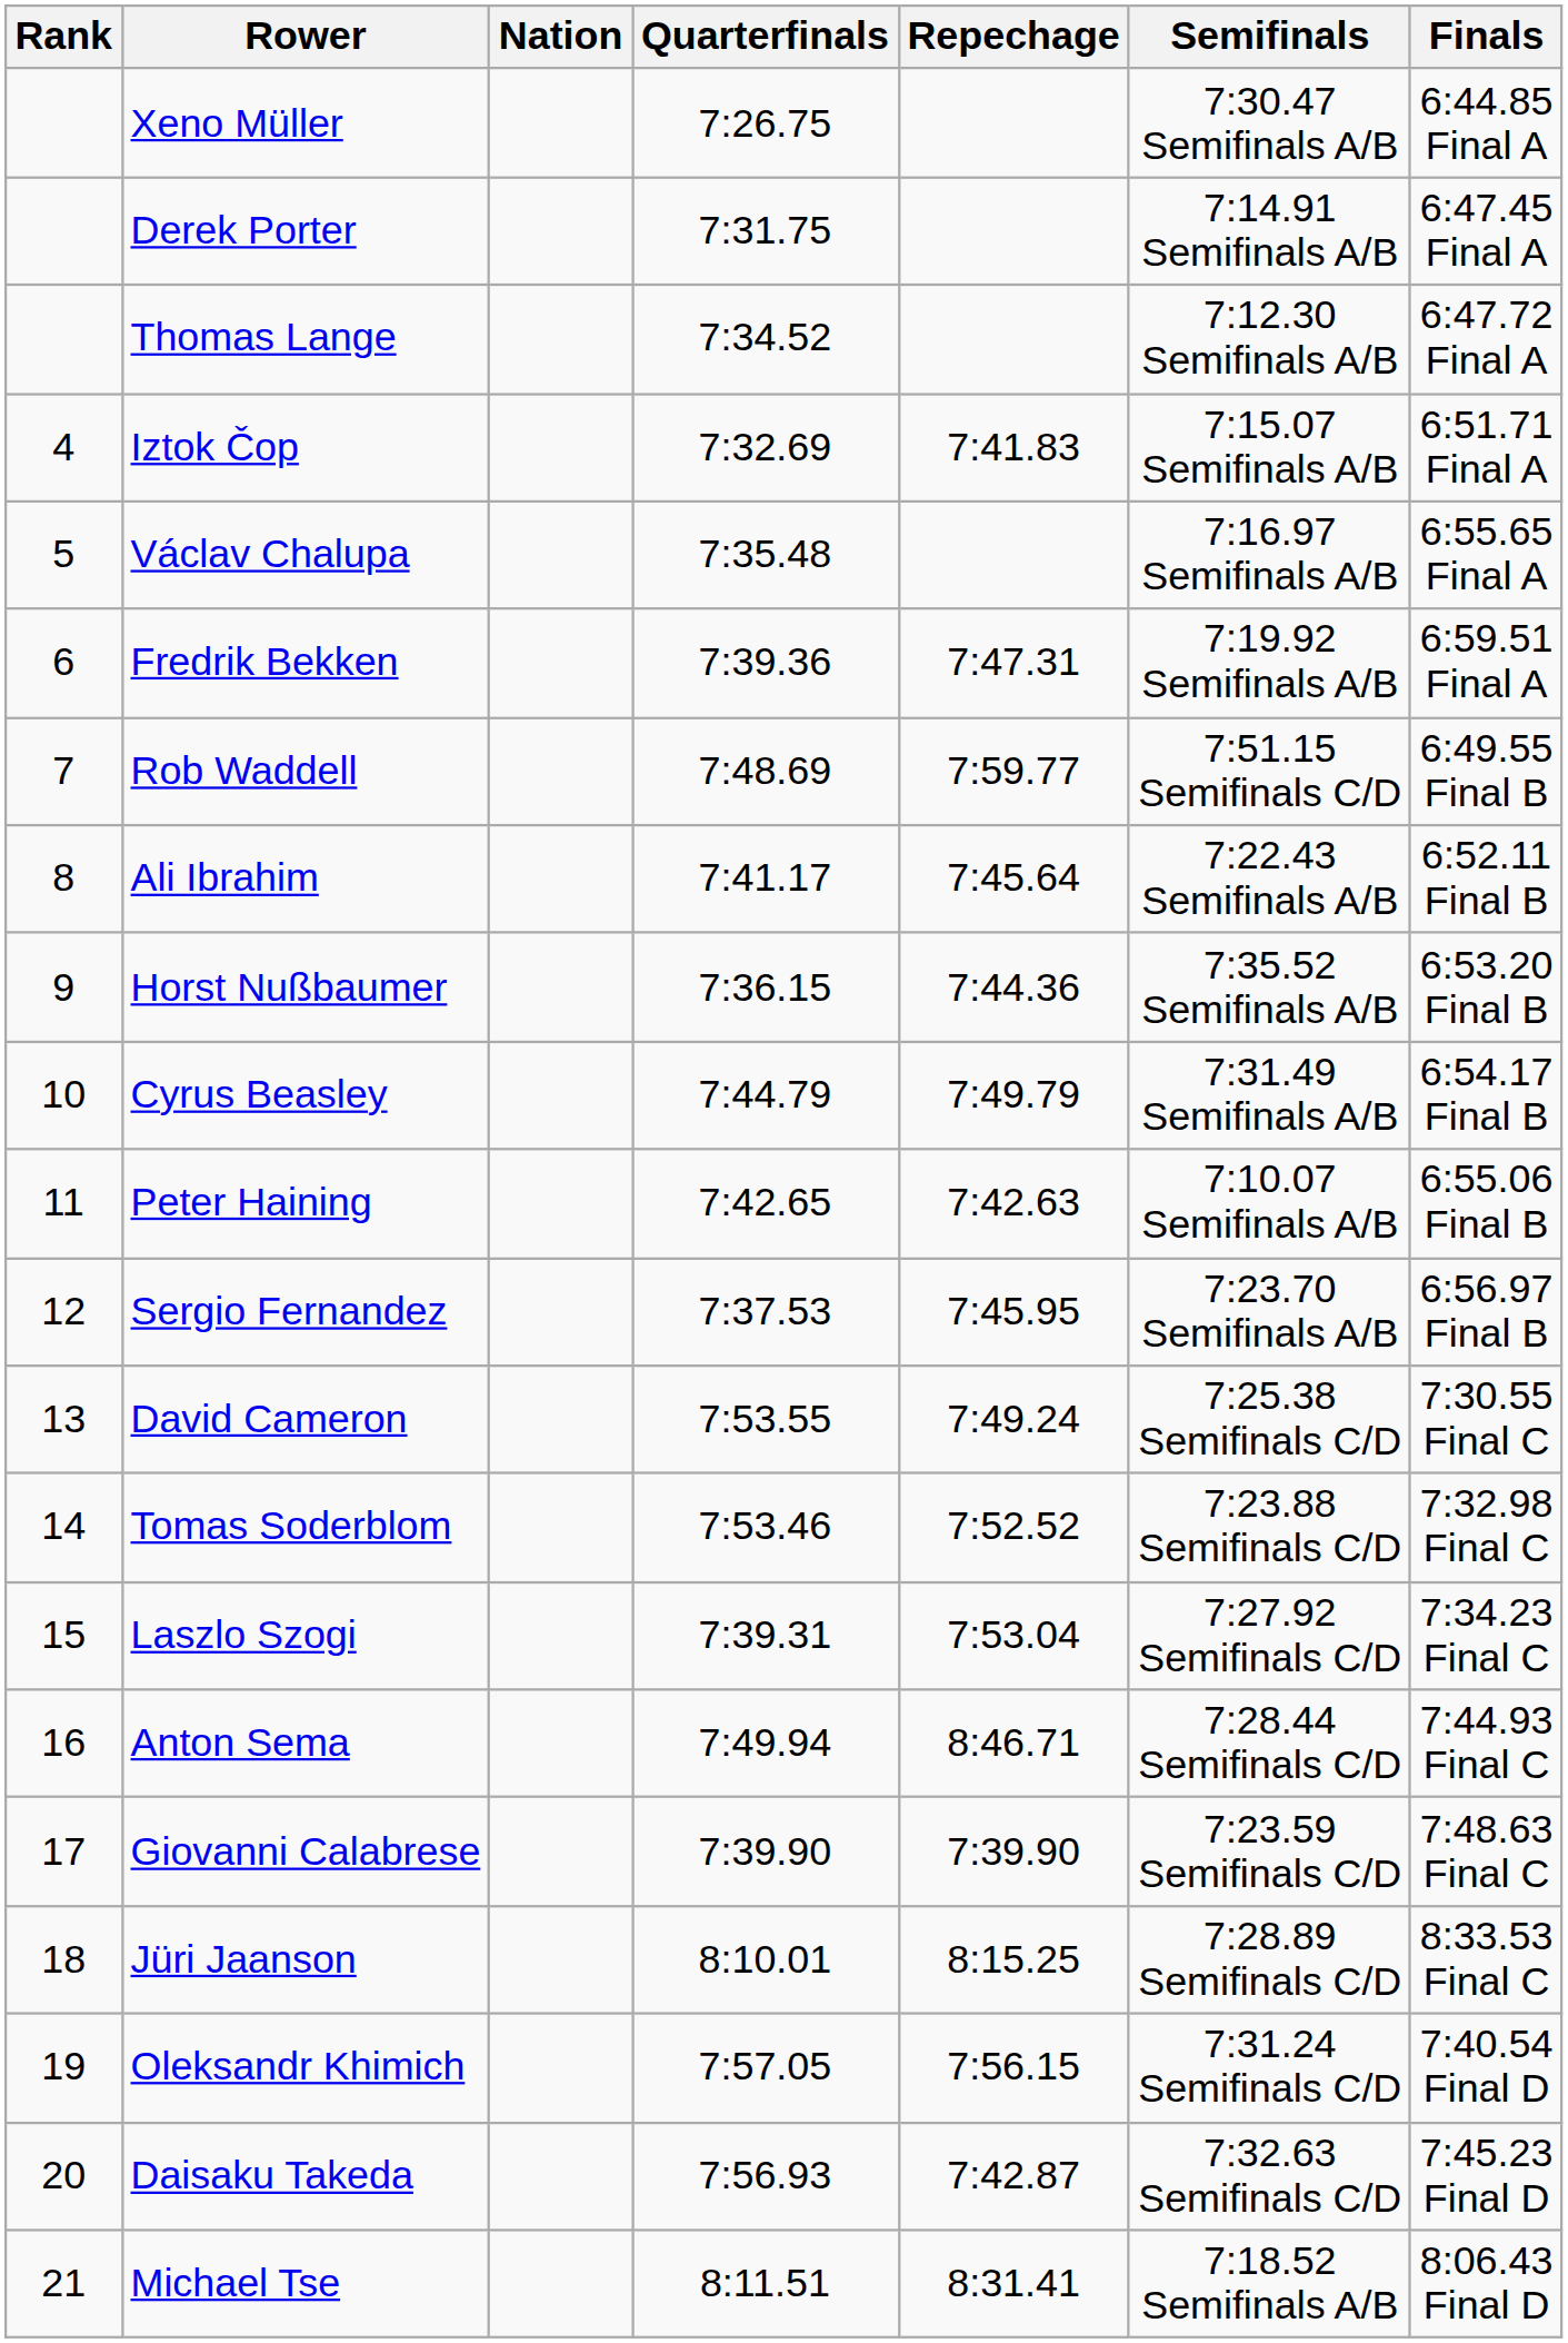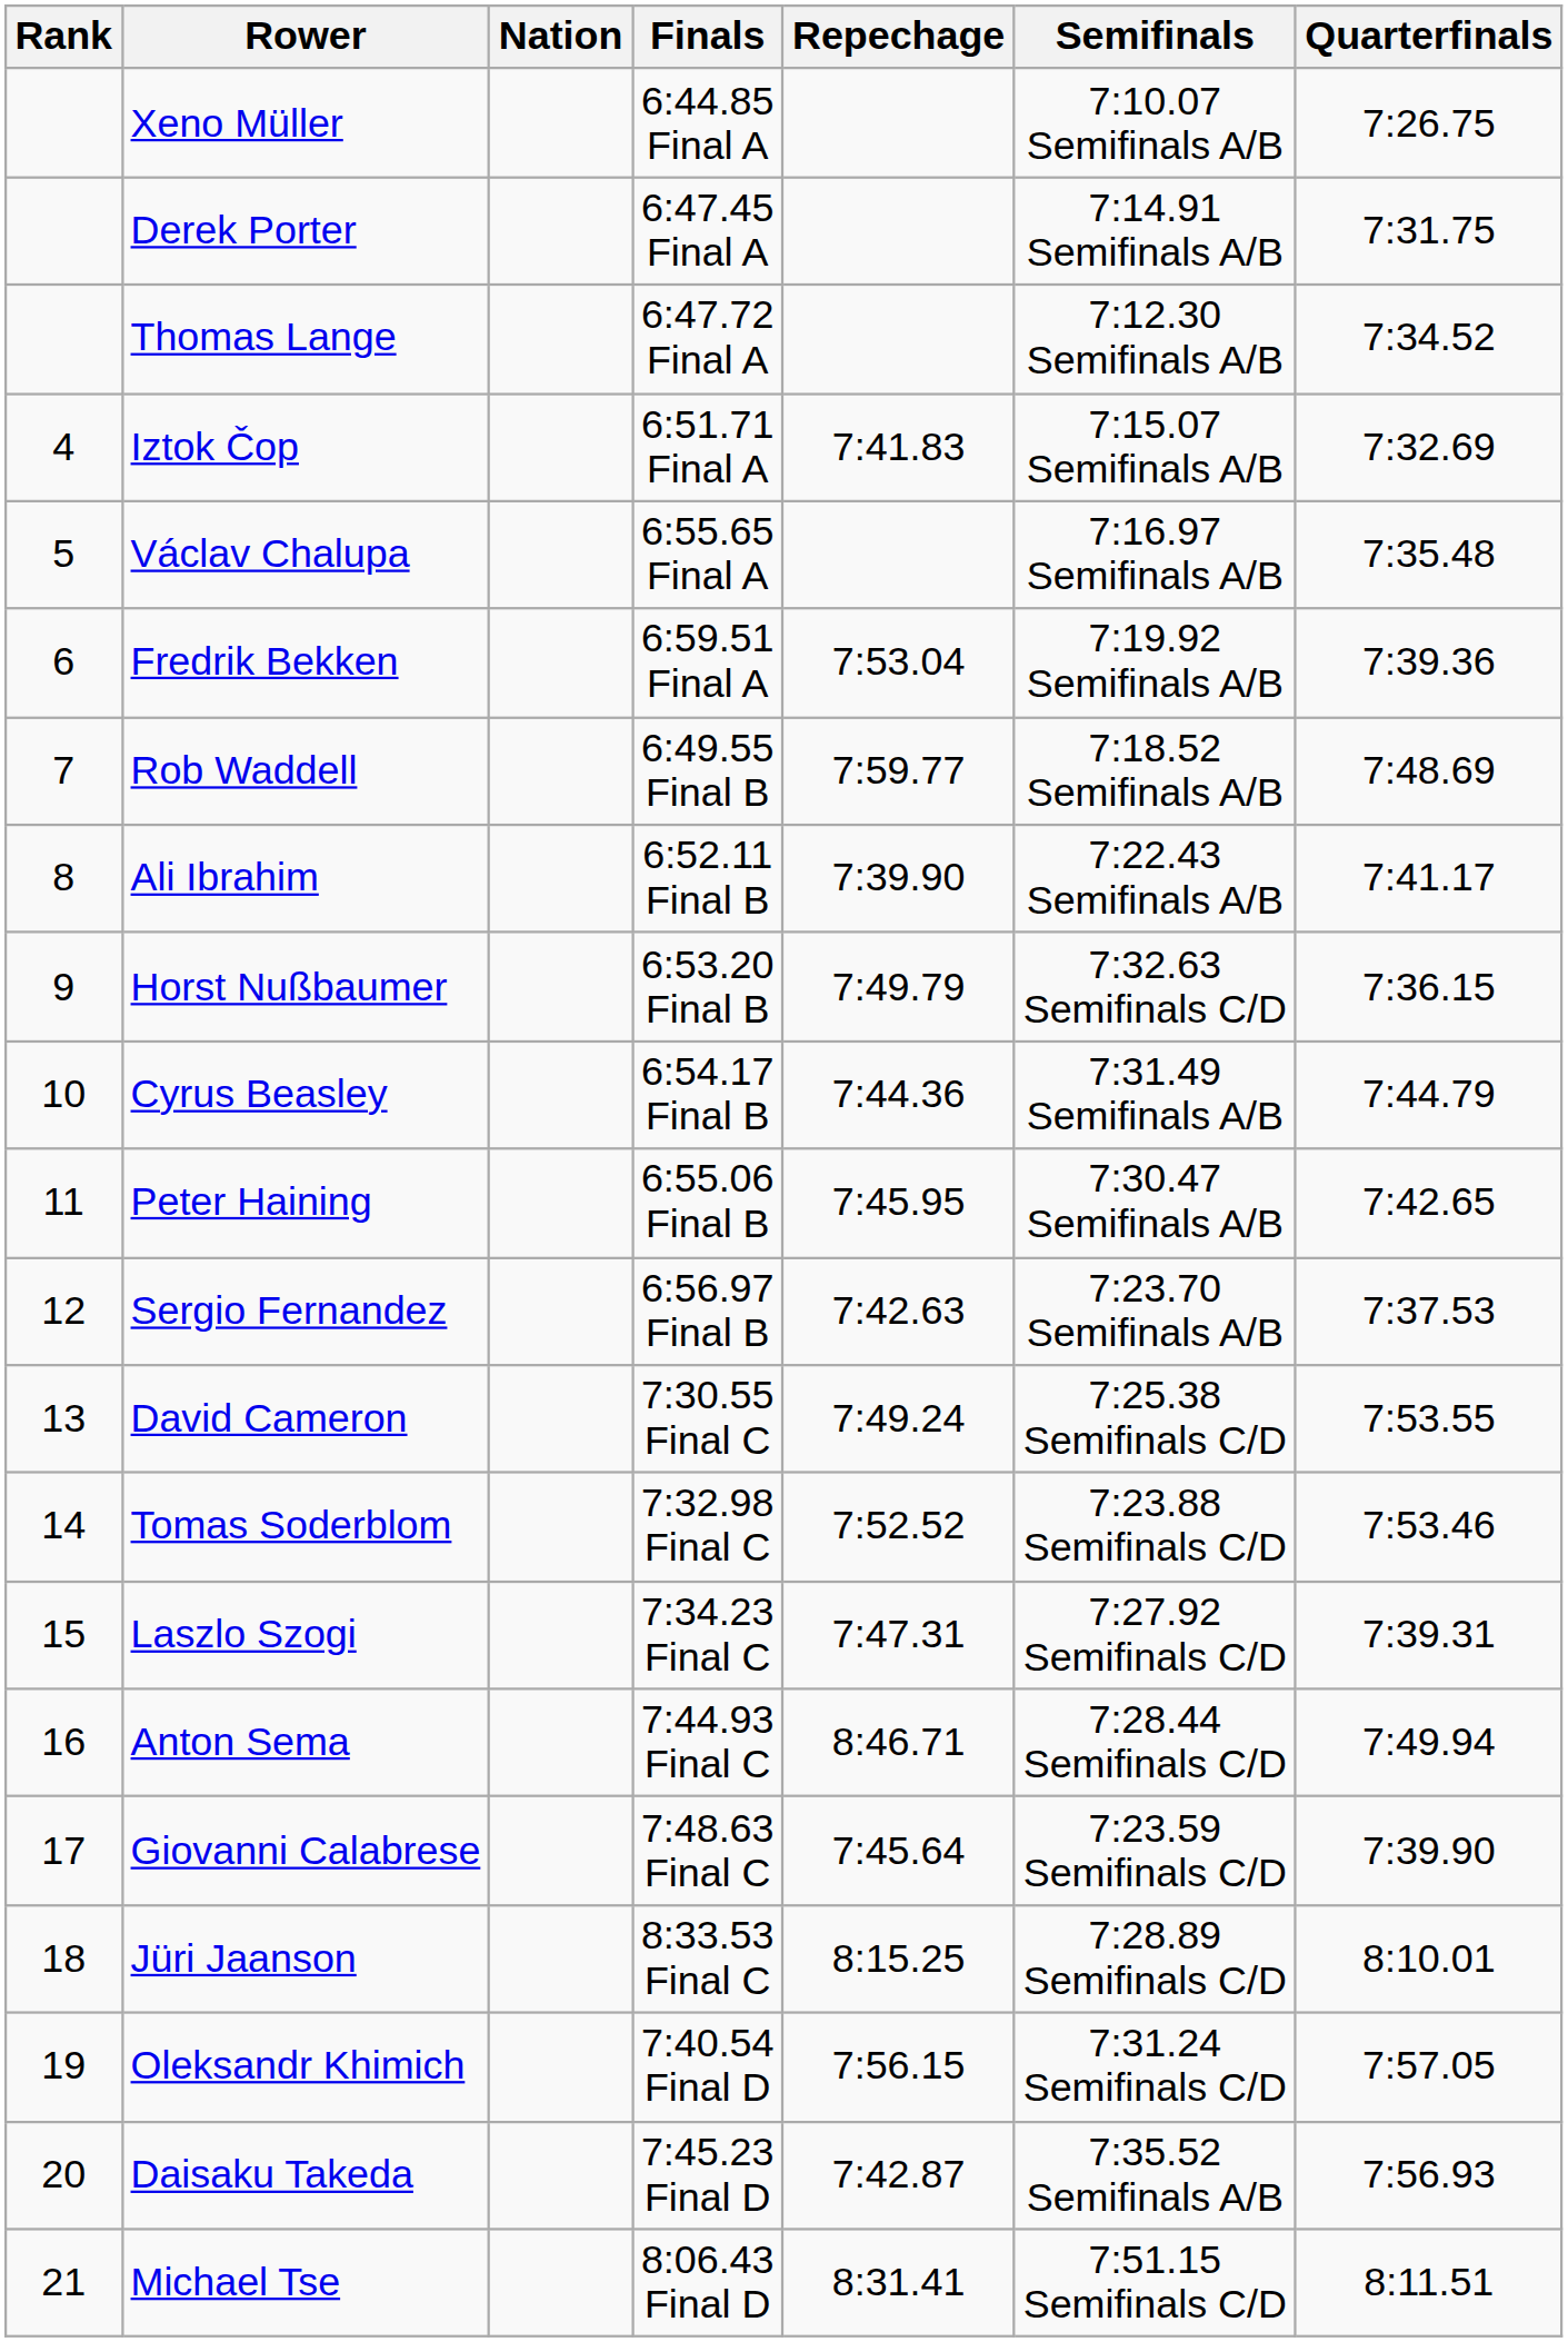 <table class="wikitable sortable" style="text-align:center">
 <tr>
 <th>Rank</th>
 <th>Rower</th>
 <th>Nation</th>
-<th>Quarterfinals</th>
+<th>Finals</th>
 <th>Repechage</th>
 <th>Semifinals</th>
-<th>Finals</th>
+<th>Quarterfinals</th>
 </tr>
 <tr>
 <td></td>
 <td align=left><a href='#'>Xeno Müller</a></td>
 <td align=left></td>
+<td>6:44.85<br>Final A</td>
+<td></td>
+<td>7:10.07<br>Semifinals A/B</td>
 <td>7:26.75</td>
-<td></td>
-<td>7:30.47<br>Semifinals A/B</td>
-<td>6:44.85<br>Final A</td>
 </tr>
 <tr>
 <td></td>
 <td align=left><a href='#'>Derek Porter</a></td>
 <td align=left></td>
-<td>7:31.75</td>
+<td>6:47.45<br>Final A</td>
 <td></td>
 <td>7:14.91<br>Semifinals A/B</td>
-<td>6:47.45<br>Final A</td>
+<td>7:31.75</td>
 </tr>
 <tr>
 <td></td>
 <td align=left><a href='#'>Thomas Lange</a></td>
 <td align=left></td>
-<td>7:34.52</td>
+<td>6:47.72<br>Final A</td>
 <td></td>
 <td>7:12.30<br>Semifinals A/B</td>
-<td>6:47.72<br>Final A</td>
+<td>7:34.52</td>
 </tr>
 <tr>
 <td>4</td>
 <td align=left><a href='#'>Iztok Čop</a></td>
 <td align=left></td>
-<td>7:32.69</td>
+<td>6:51.71<br>Final A</td>
 <td>7:41.83</td>
 <td>7:15.07<br>Semifinals A/B</td>
-<td>6:51.71<br>Final A</td>
+<td>7:32.69</td>
 </tr>
 <tr>
 <td>5</td>
 <td align=left><a href='#'>Václav Chalupa</a></td>
 <td align=left></td>
-<td>7:35.48</td>
+<td>6:55.65<br>Final A</td>
 <td></td>
 <td>7:16.97<br>Semifinals A/B</td>
-<td>6:55.65<br>Final A</td>
+<td>7:35.48</td>
 </tr>
 <tr>
 <td>6</td>
 <td align=left><a href='#'>Fredrik Bekken</a></td>
 <td align=left></td>
+<td>6:59.51<br>Final A</td>
+<td>7:53.04</td>
+<td>7:19.92<br>Semifinals A/B</td>
 <td>7:39.36</td>
-<td>7:47.31</td>
-<td>7:19.92<br>Semifinals A/B</td>
-<td>6:59.51<br>Final A</td>
 </tr>
 <tr>
 <td>7</td>
 <td align=left><a href='#'>Rob Waddell</a></td>
 <td align=left></td>
+<td>6:49.55<br>Final B</td>
+<td>7:59.77</td>
+<td>7:18.52<br>Semifinals A/B</td>
 <td>7:48.69</td>
-<td>7:59.77</td>
-<td>7:51.15<br>Semifinals C/D</td>
-<td>6:49.55<br>Final B</td>
 </tr>
 <tr>
 <td>8</td>
 <td align=left><a href='#'>Ali Ibrahim</a></td>
 <td align=left></td>
+<td>6:52.11<br>Final B</td>
+<td>7:39.90</td>
+<td>7:22.43<br>Semifinals A/B</td>
 <td>7:41.17</td>
-<td>7:45.64</td>
-<td>7:22.43<br>Semifinals A/B</td>
-<td>6:52.11<br>Final B</td>
 </tr>
 <tr>
 <td>9</td>
 <td align=left><a href='#'>Horst Nußbaumer</a></td>
 <td align=left></td>
+<td>6:53.20<br>Final B</td>
+<td>7:49.79</td>
+<td>7:32.63<br>Semifinals C/D</td>
 <td>7:36.15</td>
-<td>7:44.36</td>
-<td>7:35.52<br>Semifinals A/B</td>
-<td>6:53.20<br>Final B</td>
 </tr>
 <tr>
 <td>10</td>
 <td align=left><a href='#'>Cyrus Beasley</a></td>
 <td align=left></td>
+<td>6:54.17<br>Final B</td>
+<td>7:44.36</td>
+<td>7:31.49<br>Semifinals A/B</td>
 <td>7:44.79</td>
-<td>7:49.79</td>
-<td>7:31.49<br>Semifinals A/B</td>
-<td>6:54.17<br>Final B</td>
 </tr>
 <tr>
 <td>11</td>
 <td align=left><a href='#'>Peter Haining</a></td>
 <td align=left></td>
+<td>6:55.06<br>Final B</td>
+<td>7:45.95</td>
+<td>7:30.47<br>Semifinals A/B</td>
 <td>7:42.65</td>
-<td>7:42.63</td>
-<td>7:10.07<br>Semifinals A/B</td>
-<td>6:55.06<br>Final B</td>
 </tr>
 <tr>
 <td>12</td>
 <td align=left><a href='#'>Sergio Fernandez</a></td>
 <td align=left></td>
+<td>6:56.97<br>Final B</td>
+<td>7:42.63</td>
+<td>7:23.70<br>Semifinals A/B</td>
 <td>7:37.53</td>
-<td>7:45.95</td>
-<td>7:23.70<br>Semifinals A/B</td>
-<td>6:56.97<br>Final B</td>
 </tr>
 <tr>
 <td>13</td>
 <td align=left><a href='#'>David Cameron</a></td>
 <td align=left></td>
-<td>7:53.55</td>
+<td>7:30.55<br>Final C</td>
 <td>7:49.24</td>
 <td>7:25.38<br>Semifinals C/D</td>
-<td>7:30.55<br>Final C</td>
+<td>7:53.55</td>
 </tr>
 <tr>
 <td>14</td>
 <td align=left><a href='#'>Tomas Soderblom</a></td>
 <td align=left></td>
-<td>7:53.46</td>
+<td>7:32.98<br>Final C</td>
 <td>7:52.52</td>
 <td>7:23.88<br>Semifinals C/D</td>
-<td>7:32.98<br>Final C</td>
+<td>7:53.46</td>
 </tr>
 <tr>
 <td>15</td>
 <td align=left><a href='#'>Laszlo Szogi</a></td>
 <td align=left></td>
+<td>7:34.23<br>Final C</td>
+<td>7:47.31</td>
+<td>7:27.92<br>Semifinals C/D</td>
 <td>7:39.31</td>
-<td>7:53.04</td>
-<td>7:27.92<br>Semifinals C/D</td>
-<td>7:34.23<br>Final C</td>
 </tr>
 <tr>
 <td>16</td>
 <td align=left><a href='#'>Anton Sema</a></td>
 <td align=left></td>
-<td>7:49.94</td>
+<td>7:44.93<br>Final C</td>
 <td>8:46.71</td>
 <td>7:28.44<br>Semifinals C/D</td>
-<td>7:44.93<br>Final C</td>
+<td>7:49.94</td>
 </tr>
 <tr>
 <td>17</td>
 <td align=left><a href='#'>Giovanni Calabrese</a></td>
 <td align=left></td>
+<td>7:48.63<br>Final C</td>
+<td>7:45.64</td>
+<td>7:23.59<br>Semifinals C/D</td>
 <td>7:39.90</td>
-<td>7:39.90</td>
-<td>7:23.59<br>Semifinals C/D</td>
-<td>7:48.63<br>Final C</td>
 </tr>
 <tr>
 <td>18</td>
 <td align=left><a href='#'>Jüri Jaanson</a></td>
 <td align=left></td>
-<td>8:10.01</td>
+<td>8:33.53<br>Final C</td>
 <td>8:15.25</td>
 <td>7:28.89<br>Semifinals C/D</td>
-<td>8:33.53<br>Final C</td>
+<td>8:10.01</td>
 </tr>
 <tr>
 <td>19</td>
 <td align=left><a href='#'>Oleksandr Khimich</a></td>
 <td align=left></td>
-<td>7:57.05</td>
+<td>7:40.54<br>Final D</td>
 <td>7:56.15</td>
 <td>7:31.24<br>Semifinals C/D</td>
-<td>7:40.54<br>Final D</td>
+<td>7:57.05</td>
 </tr>
 <tr>
 <td>20</td>
 <td align=left><a href='#'>Daisaku Takeda</a></td>
 <td align=left></td>
+<td>7:45.23<br>Final D</td>
+<td>7:42.87</td>
+<td>7:35.52<br>Semifinals A/B</td>
 <td>7:56.93</td>
-<td>7:42.87</td>
-<td>7:32.63<br>Semifinals C/D</td>
-<td>7:45.23<br>Final D</td>
 </tr>
 <tr>
 <td>21</td>
 <td align=left><a href='#'>Michael Tse</a></td>
 <td align=left></td>
+<td>8:06.43<br>Final D</td>
+<td>8:31.41</td>
+<td>7:51.15<br>Semifinals C/D</td>
 <td>8:11.51</td>
-<td>8:31.41</td>
-<td>7:18.52<br>Semifinals A/B</td>
-<td>8:06.43<br>Final D</td>
 </tr>
 </table>
